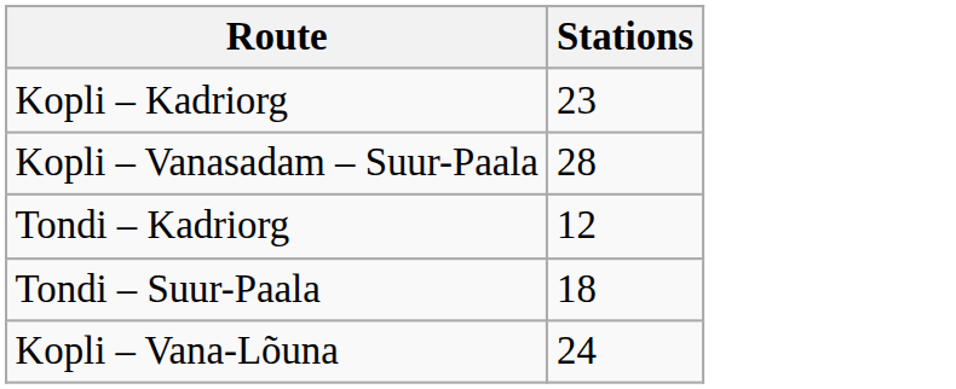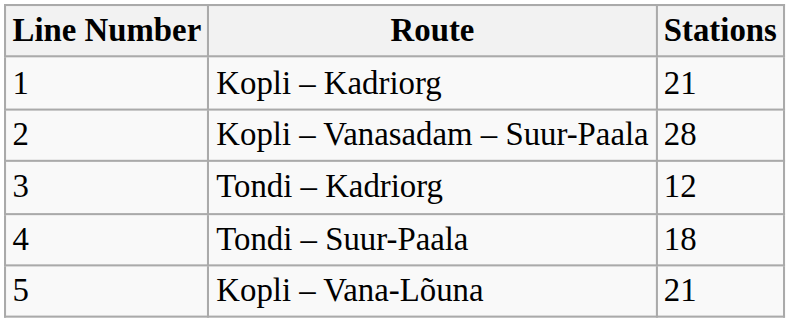 <table class="wikitable sortable">
 <tr>
+<th>Line Number</th>
 <th>Route</th>
 <th>Stations</th>
 </tr>
 <tr>
+<td>1</td>
 <td>Kopli – Kadriorg</td>
-<td>23</td>
+<td>21</td>
 </tr>
 <tr>
+<td>2</td>
 <td>Kopli – Vanasadam – Suur-Paala</td>
 <td>28</td>
 </tr>
 <tr>
+<td>3</td>
 <td>Tondi – Kadriorg</td>
 <td>12</td>
 </tr>
 <tr>
+<td>4</td>
 <td>Tondi – Suur-Paala</td>
 <td>18</td>
 </tr>
 <tr>
+<td>5</td>
 <td>Kopli – Vana-Lõuna</td>
-<td>24</td>
+<td>21</td>
 </tr>
 </table>
